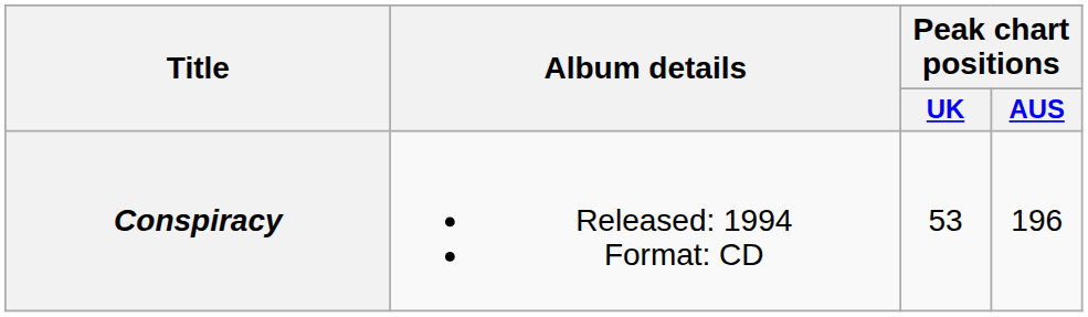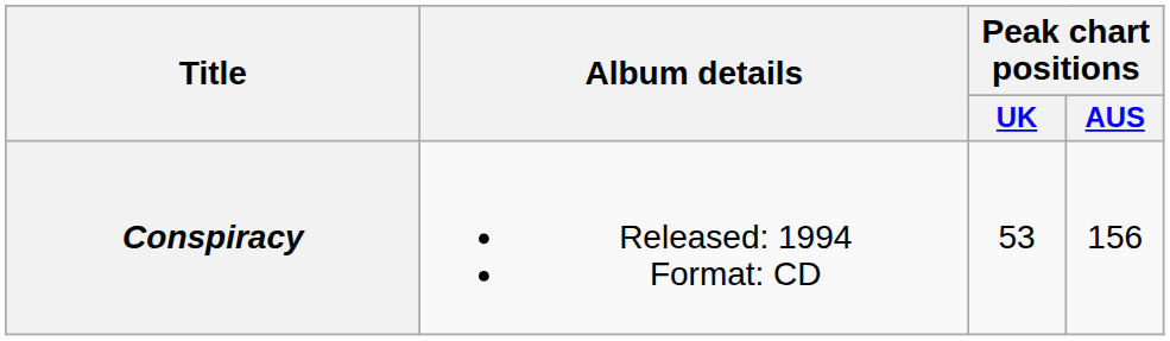 <table class="wikitable plainrowheaders" style="text-align:center;" border="1">
 <tr>
 <th scope="col" rowspan="2" style="width:12em;">Title</th>
 <th scope="col" rowspan="2" style="width:16em;">Album details</th>
 <th scope="col" colspan="2">Peak chart<br>positions</th>
 </tr>
 <tr>
 <th scope="col" style="width:3em; font-size:85%"><a href='#'>UK</a><br></th>
 <th scope="col" style="width:3em; font-size:85%"><a href='#'>AUS</a><br></th>
 </tr>
 <tr>
 <th scope="row"><em>Conspiracy</em></th>
 <td><br><ul><li>Released: 1994</li><li>Format: CD</li></ul></td>
 <td>53</td>
-<td>196</td>
+<td>156</td>
 </tr>
 </table>
